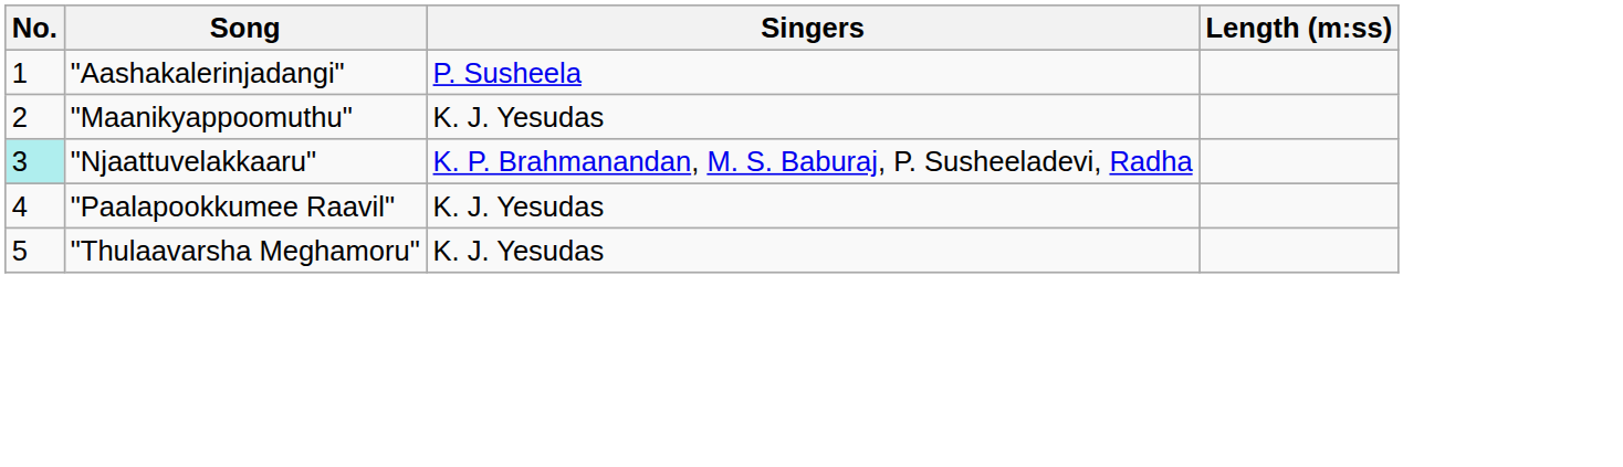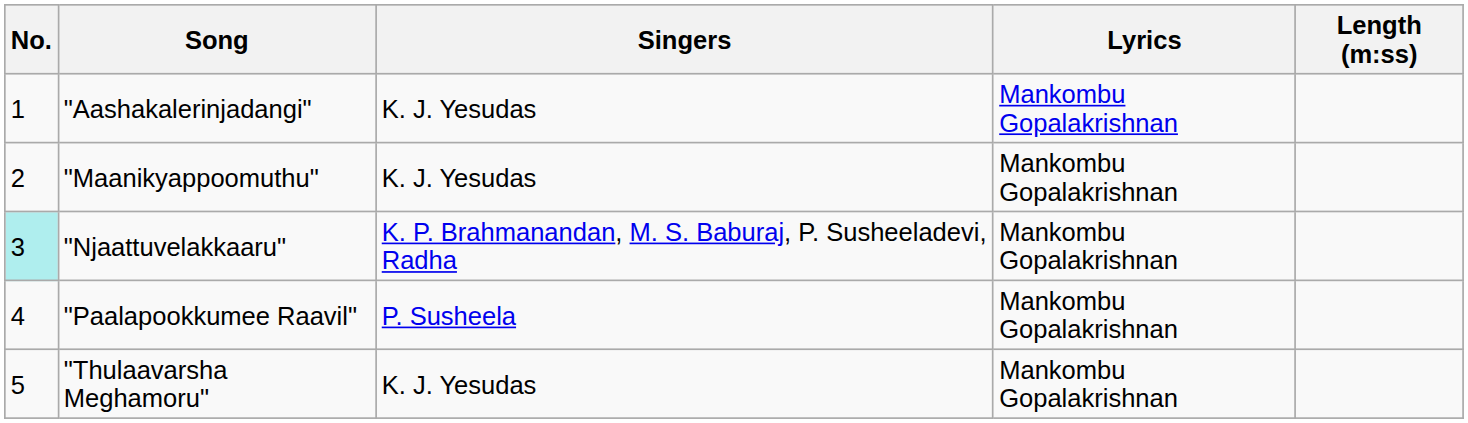 <table class="wikitable" style="font-size:95%;">
 <tr>
 <th>No.</th>
 <th>Song</th>
 <th>Singers</th>
+<th>Lyrics</th>
 <th>Length (m:ss)</th>
 </tr>
 <tr>
 <td>1</td>
 <td>"Aashakalerinjadangi"</td>
-<td><a href='#'>P. Susheela</a></td>
+<td>K. J. Yesudas</td>
+<td><a href='#'>Mankombu Gopalakrishnan</a></td>
 <td></td>
 </tr>
 <tr>
 <td>2</td>
 <td>"Maanikyappoomuthu"</td>
 <td>K. J. Yesudas</td>
+<td>Mankombu Gopalakrishnan</td>
 <td></td>
 </tr>
 <tr>
 <td style="background: paleturquoise;">3</td>
 <td>"Njaattuvelakkaaru"</td>
 <td><a href='#'>K. P. Brahmanandan</a>, <a href='#'>M. S. Baburaj</a>, P. Susheeladevi, <a href='#'>Radha</a></td>
+<td>Mankombu Gopalakrishnan</td>
 <td></td>
 </tr>
 <tr>
 <td>4</td>
 <td>"Paalapookkumee Raavil"</td>
-<td>K. J. Yesudas</td>
+<td><a href='#'>P. Susheela</a></td>
+<td>Mankombu Gopalakrishnan</td>
 <td></td>
 </tr>
 <tr>
 <td>5</td>
 <td>"Thulaavarsha Meghamoru"</td>
 <td>K. J. Yesudas</td>
+<td>Mankombu Gopalakrishnan</td>
 <td></td>
 </tr>
 </table>
